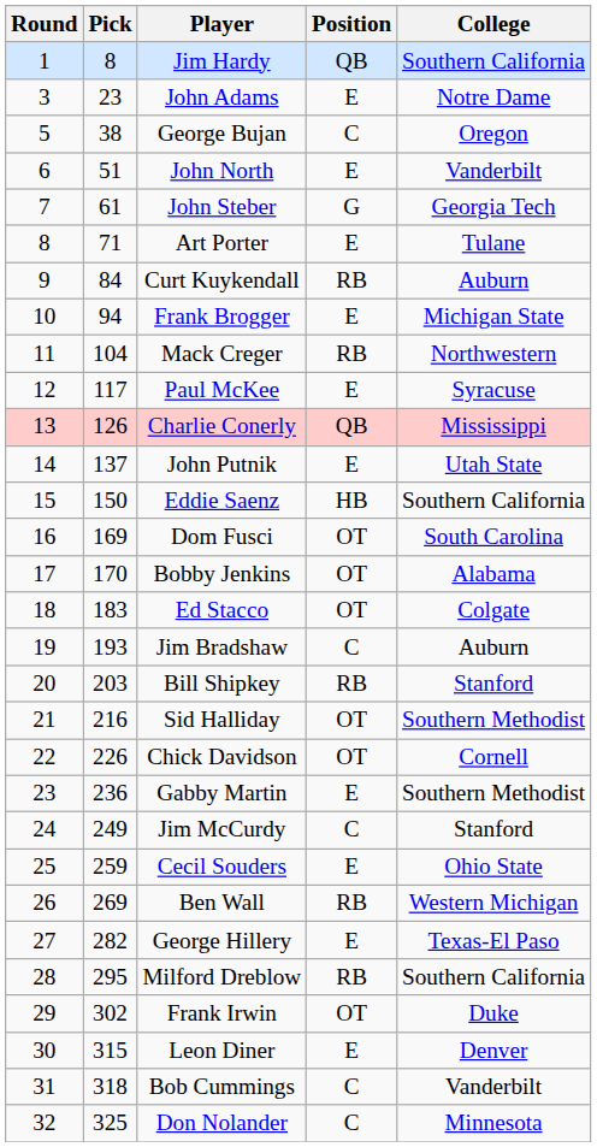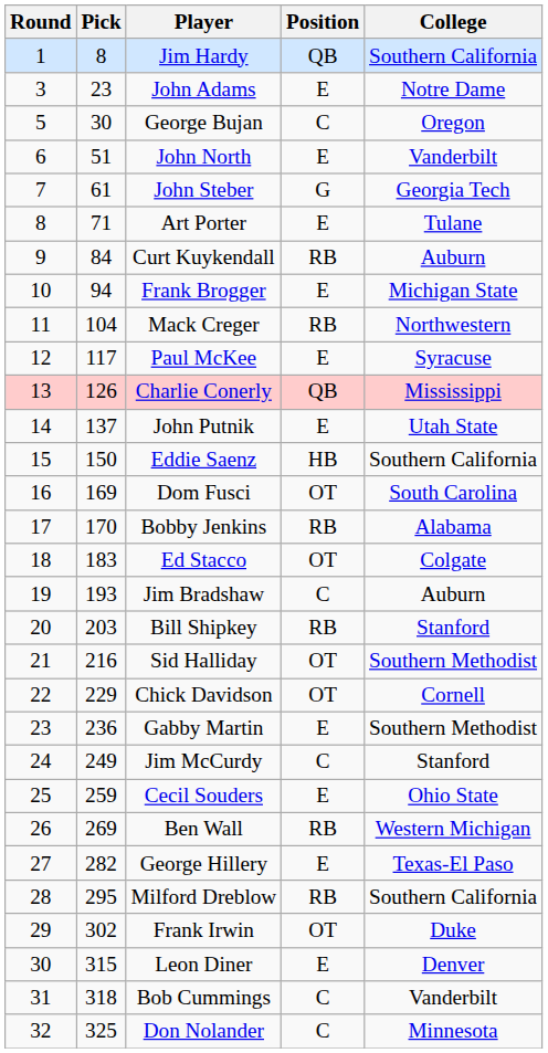 <table class="wikitable sortable sortable"  style="text-align:center;">
 <tr>
 <th>Round</th>
 <th>Pick</th>
 <th>Player</th>
 <th>Position</th>
 <th>College</th>
 </tr>
 <tr style="background:#d0e7ff;">
 <td>1</td>
 <td>8</td>
 <td><a href='#'>Jim Hardy</a></td>
 <td>QB</td>
 <td><a href='#'>Southern California</a></td>
 </tr>
 <tr>
 <td>3</td>
 <td>23</td>
 <td><a href='#'>John Adams</a></td>
 <td>E</td>
 <td><a href='#'>Notre Dame</a></td>
 </tr>
 <tr>
 <td>5</td>
-<td>38</td>
+<td>30</td>
 <td>George Bujan</td>
 <td>C</td>
 <td><a href='#'>Oregon</a></td>
 </tr>
 <tr>
 <td>6</td>
 <td>51</td>
 <td><a href='#'>John North</a></td>
 <td>E</td>
 <td><a href='#'>Vanderbilt</a></td>
 </tr>
 <tr>
 <td>7</td>
 <td>61</td>
 <td><a href='#'>John Steber</a></td>
 <td>G</td>
 <td><a href='#'>Georgia Tech</a></td>
 </tr>
 <tr>
 <td>8</td>
 <td>71</td>
 <td>Art Porter</td>
 <td>E</td>
 <td><a href='#'>Tulane</a></td>
 </tr>
 <tr>
 <td>9</td>
 <td>84</td>
 <td>Curt Kuykendall</td>
 <td>RB</td>
 <td><a href='#'>Auburn</a></td>
 </tr>
 <tr>
 <td>10</td>
 <td>94</td>
 <td><a href='#'>Frank Brogger</a></td>
 <td>E</td>
 <td><a href='#'>Michigan State</a></td>
 </tr>
 <tr>
 <td>11</td>
 <td>104</td>
 <td>Mack Creger</td>
 <td>RB</td>
 <td><a href='#'>Northwestern</a></td>
 </tr>
 <tr>
 <td>12</td>
 <td>117</td>
 <td><a href='#'>Paul McKee</a></td>
 <td>E</td>
 <td><a href='#'>Syracuse</a></td>
 </tr>
 <tr style="background:#fcc;">
 <td>13</td>
 <td>126</td>
 <td><a href='#'>Charlie Conerly</a></td>
 <td>QB</td>
 <td><a href='#'>Mississippi</a></td>
 </tr>
 <tr>
 <td>14</td>
 <td>137</td>
 <td>John Putnik</td>
 <td>E</td>
 <td><a href='#'>Utah State</a></td>
 </tr>
 <tr>
 <td>15</td>
 <td>150</td>
 <td><a href='#'>Eddie Saenz</a></td>
 <td>HB</td>
 <td>Southern California</td>
 </tr>
 <tr>
 <td>16</td>
 <td>169</td>
 <td>Dom Fusci</td>
 <td>OT</td>
 <td><a href='#'>South Carolina</a></td>
 </tr>
 <tr>
 <td>17</td>
 <td>170</td>
 <td>Bobby Jenkins</td>
-<td>OT</td>
+<td>RB</td>
 <td><a href='#'>Alabama</a></td>
 </tr>
 <tr>
 <td>18</td>
 <td>183</td>
 <td><a href='#'>Ed Stacco</a></td>
 <td>OT</td>
 <td><a href='#'>Colgate</a></td>
 </tr>
 <tr>
 <td>19</td>
 <td>193</td>
 <td>Jim Bradshaw</td>
 <td>C</td>
 <td>Auburn</td>
 </tr>
 <tr>
 <td>20</td>
 <td>203</td>
 <td>Bill Shipkey</td>
 <td>RB</td>
 <td><a href='#'>Stanford</a></td>
 </tr>
 <tr>
 <td>21</td>
 <td>216</td>
 <td>Sid Halliday</td>
 <td>OT</td>
 <td><a href='#'>Southern Methodist</a></td>
 </tr>
 <tr>
 <td>22</td>
-<td>226</td>
+<td>229</td>
 <td>Chick Davidson</td>
 <td>OT</td>
 <td><a href='#'>Cornell</a></td>
 </tr>
 <tr>
 <td>23</td>
 <td>236</td>
 <td>Gabby Martin</td>
 <td>E</td>
 <td>Southern Methodist</td>
 </tr>
 <tr>
 <td>24</td>
 <td>249</td>
 <td>Jim McCurdy</td>
 <td>C</td>
 <td>Stanford</td>
 </tr>
 <tr>
 <td>25</td>
 <td>259</td>
 <td><a href='#'>Cecil Souders</a></td>
 <td>E</td>
 <td><a href='#'>Ohio State</a></td>
 </tr>
 <tr>
 <td>26</td>
 <td>269</td>
 <td>Ben Wall</td>
 <td>RB</td>
 <td><a href='#'>Western Michigan</a></td>
 </tr>
 <tr>
 <td>27</td>
 <td>282</td>
 <td>George Hillery</td>
 <td>E</td>
 <td><a href='#'>Texas-El Paso</a></td>
 </tr>
 <tr>
 <td>28</td>
 <td>295</td>
 <td>Milford Dreblow</td>
 <td>RB</td>
 <td>Southern California</td>
 </tr>
 <tr>
 <td>29</td>
 <td>302</td>
 <td>Frank Irwin</td>
 <td>OT</td>
 <td><a href='#'>Duke</a></td>
 </tr>
 <tr>
 <td>30</td>
 <td>315</td>
 <td>Leon Diner</td>
 <td>E</td>
 <td><a href='#'>Denver</a></td>
 </tr>
 <tr>
 <td>31</td>
 <td>318</td>
 <td>Bob Cummings</td>
 <td>C</td>
 <td>Vanderbilt</td>
 </tr>
 <tr>
 <td>32</td>
 <td>325</td>
 <td><a href='#'>Don Nolander</a></td>
 <td>C</td>
 <td><a href='#'>Minnesota</a></td>
 </tr>
 </table>
